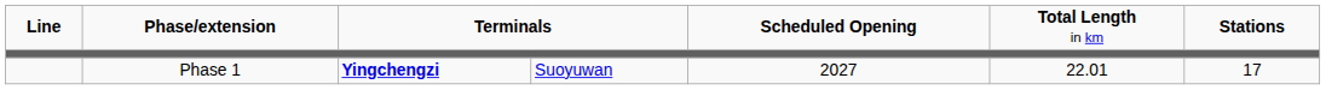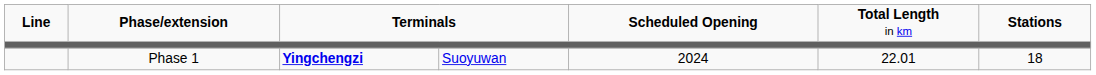 <table class="wikitable" style="width:100%;">
 <tr>
 <td align=center><strong>Line</strong><br></td>
 <td align=center><strong>Phase/extension</strong></td>
 <td colspan="2" style="text-align:center;"><strong>Terminals</strong></td>
 <td align=center><strong>Scheduled Opening</strong></td>
 <td align=center><strong>Total Length</strong><br><small>in <a href='#'>km</a></small></td>
 <td align=center><strong>Stations</strong></td>
 </tr>
 <tr style = "background:#606060; height: 2pt">
 <td colspan = "8"></td>
 </tr>
 <tr>
 <td style="text-align: center;"></td>
 <td style="text-align: center;">Phase 1</td>
 <td><strong><a href='#'>Yingchengzi</a></strong></td>
 <td><a href='#'>Suoyuwan</a></td>
-<td style="text-align: center;">2027</td>
+<td style="text-align: center;">2024</td>
 <td style="text-align: center;">22.01</td>
-<td style="text-align: center;">17</td>
+<td style="text-align: center;">18</td>
 </tr>
 </table>
